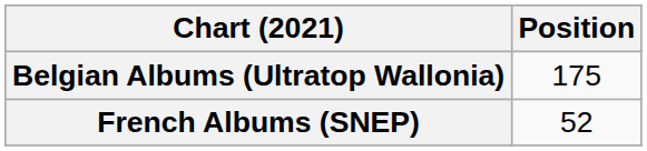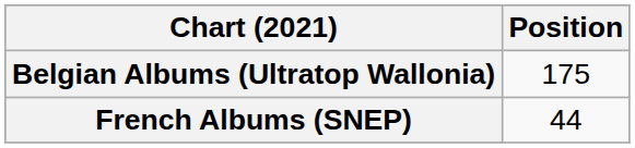 <table class="wikitable sortable plainrowheaders" style="text-align:center">
 <tr>
 <th scope="col">Chart (2021)</th>
 <th scope="col">Position</th>
 </tr>
 <tr>
 <th scope="row">Belgian Albums (Ultratop Wallonia)</th>
 <td>175</td>
 </tr>
 <tr>
 <th scope="row">French Albums (SNEP)</th>
-<td>52</td>
+<td>44</td>
 </tr>
 </table>
